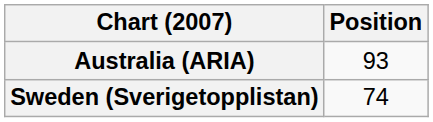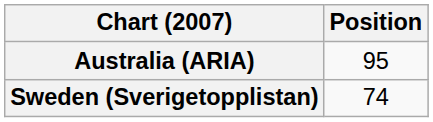 <table class="wikitable plainrowheaders" style="text-align:center">
 <tr>
 <th scope="col">Chart (2007)</th>
 <th scope="col">Position</th>
 </tr>
 <tr>
 <th scope="row">Australia (ARIA)</th>
-<td>93</td>
+<td>95</td>
 </tr>
 <tr>
 <th scope="row">Sweden (Sverigetopplistan)</th>
 <td>74</td>
 </tr>
 </table>
